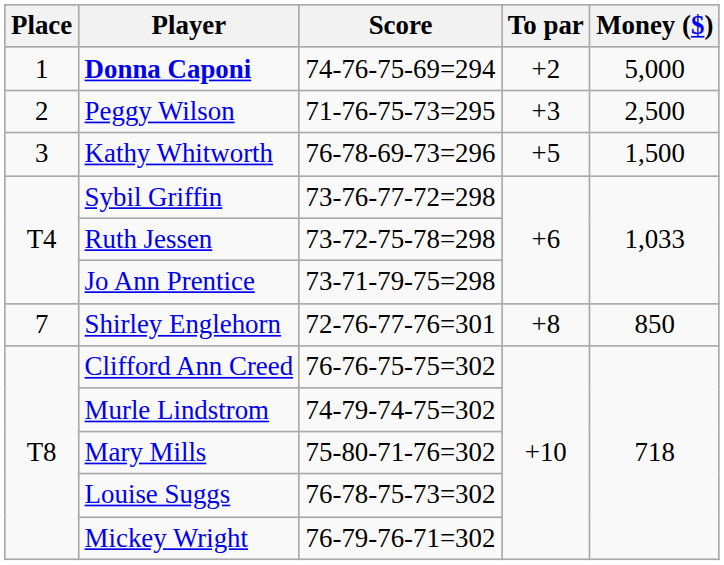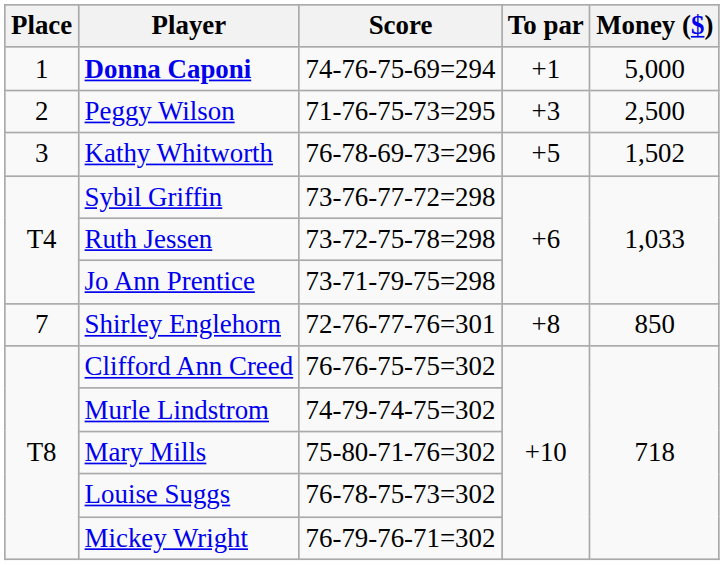 <table class="wikitable">
 <tr>
 <th>Place</th>
 <th>Player</th>
 <th>Score</th>
 <th>To par</th>
 <th>Money (<a href='#'>$</a>)</th>
 </tr>
 <tr>
 <td align=center>1</td>
 <td> <strong><a href='#'>Donna Caponi</a></strong></td>
 <td>74-76-75-69=294</td>
-<td align=center>+2</td>
+<td align=center>+1</td>
 <td align=center>5,000</td>
 </tr>
 <tr>
 <td align=center>2</td>
 <td> <a href='#'>Peggy Wilson</a></td>
 <td>71-76-75-73=295</td>
 <td align=center>+3</td>
 <td align=center>2,500</td>
 </tr>
 <tr>
 <td align=center>3</td>
 <td> <a href='#'>Kathy Whitworth</a></td>
 <td>76-78-69-73=296</td>
 <td align=center>+5</td>
-<td align=center>1,500</td>
+<td align=center>1,502</td>
 </tr>
 <tr>
 <td align=center rowspan=3>T4</td>
 <td> <a href='#'>Sybil Griffin</a></td>
 <td>73-76-77-72=298</td>
 <td align=center rowspan=3>+6</td>
 <td align=center rowspan=3>1,033</td>
 </tr>
 <tr>
 <td> <a href='#'>Ruth Jessen</a></td>
 <td>73-72-75-78=298</td>
 </tr>
 <tr>
 <td> <a href='#'>Jo Ann Prentice</a></td>
 <td>73-71-79-75=298</td>
 </tr>
 <tr>
 <td align=center>7</td>
 <td> <a href='#'>Shirley Englehorn</a></td>
 <td>72-76-77-76=301</td>
 <td align=center>+8</td>
 <td align=center>850</td>
 </tr>
 <tr>
 <td align=center rowspan=5>T8</td>
 <td> <a href='#'>Clifford Ann Creed</a></td>
 <td>76-76-75-75=302</td>
 <td align=center rowspan=5>+10</td>
 <td align=center rowspan=5>718</td>
 </tr>
 <tr>
 <td> <a href='#'>Murle Lindstrom</a></td>
 <td>74-79-74-75=302</td>
 </tr>
 <tr>
 <td> <a href='#'>Mary Mills</a></td>
 <td>75-80-71-76=302</td>
 </tr>
 <tr>
 <td> <a href='#'>Louise Suggs</a></td>
 <td>76-78-75-73=302</td>
 </tr>
 <tr>
 <td> <a href='#'>Mickey Wright</a></td>
 <td>76-79-76-71=302</td>
 </tr>
 </table>
